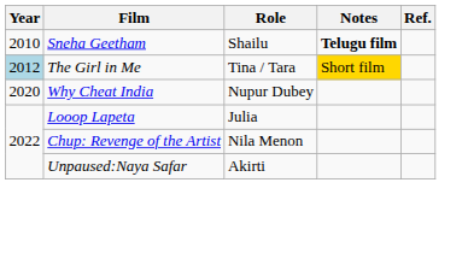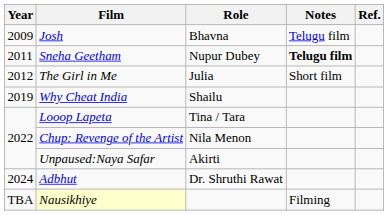 <table class="wikitable plainrowheaders sortable">
 <tr>
 <th scope="col">Year</th>
 <th scope="col">Film</th>
 <th scope="col">Role</th>
 <th scope="col" class="unsortable">Notes</th>
 <th scope="col" class="unsortable">Ref.</th>
 </tr>
 <tr>
-<td>2010</td>
+<td>2009</td>
+<td><em><a href='#'>Josh</a></em></td>
+<td>Bhavna</td>
+<td><a href='#'>Telugu</a> film</td>
+<td></td>
+</tr>
+<tr>
+<td>2011</td>
 <td><em><a href='#'>Sneha Geetham</a></em></td>
-<td>Shailu</td>
+<td>Nupur Dubey</td>
 <td><strong>Telugu film</strong></td>
 <td></td>
 </tr>
 <tr>
-<td style="background: lightblue;">2012</td>
+<td>2012</td>
 <td><em>The Girl in Me</em></td>
-<td>Tina / Tara</td>
-<td style="background: gold;">Short film</td>
+<td>Julia</td>
+<td>Short film</td>
 <td></td>
 </tr>
 <tr>
-<td>2020</td>
+<td>2019</td>
 <td><em><a href='#'>Why Cheat India</a></em></td>
-<td>Nupur Dubey</td>
+<td>Shailu</td>
 <td></td>
 <td></td>
 </tr>
 <tr>
 <td rowspan="3">2022</td>
 <td><em><a href='#'>Looop Lapeta</a></em></td>
-<td>Julia</td>
+<td>Tina / Tara</td>
 <td></td>
 <td></td>
 </tr>
 <tr>
 <td><em><a href='#'>Chup: Revenge of the Artist</a></em></td>
 <td>Nila Menon</td>
 <td></td>
 <td></td>
 </tr>
 <tr>
 <td><em>Unpaused:Naya Safar</em></td>
 <td>Akirti</td>
 <td></td>
 <td></td>
 </tr>
+<tr>
+<td>2024</td>
+<td><em><a href='#'>Adbhut</a></em></td>
+<td>Dr. Shruthi Rawat</td>
+<td></td>
+<td></td>
+</tr>
+<tr>
+<td>TBA</td>
+<td style="background:#FFFFCC;"><em>Nausikhiye</em> </td>
+<td></td>
+<td>Filming</td>
+<td></td>
+</tr>
 </table>
